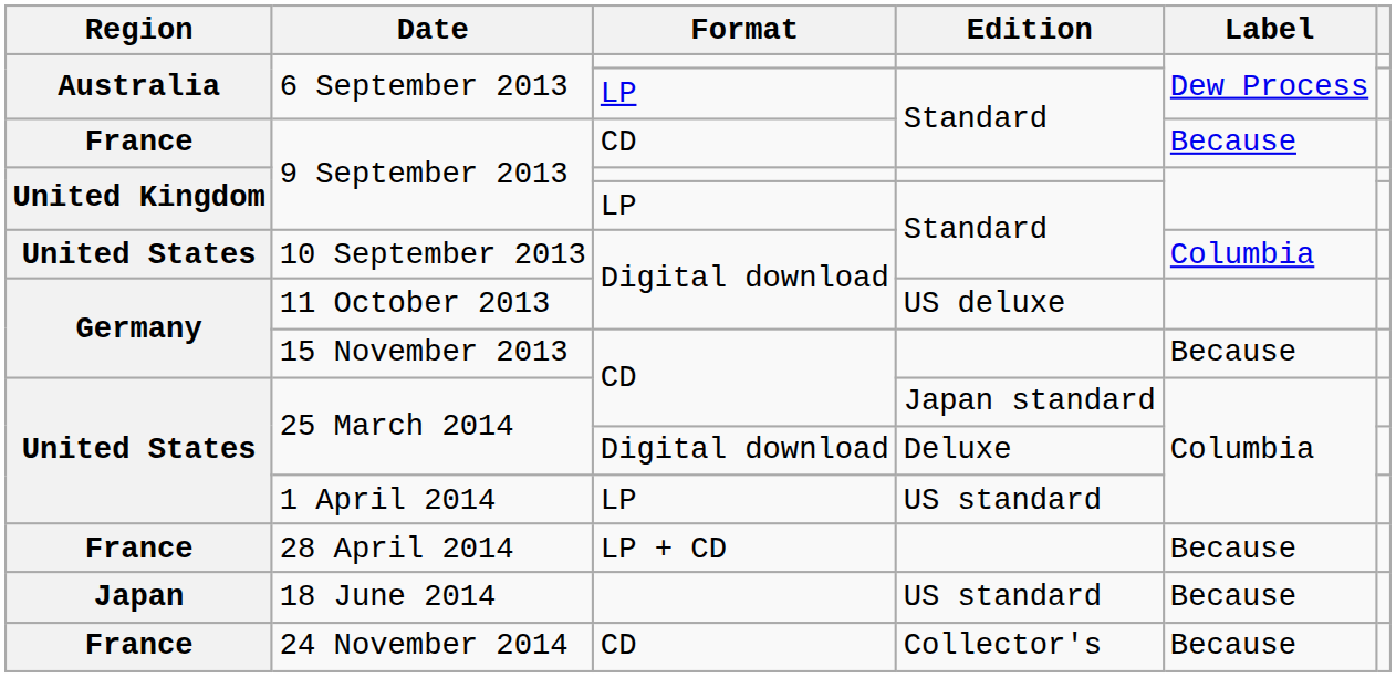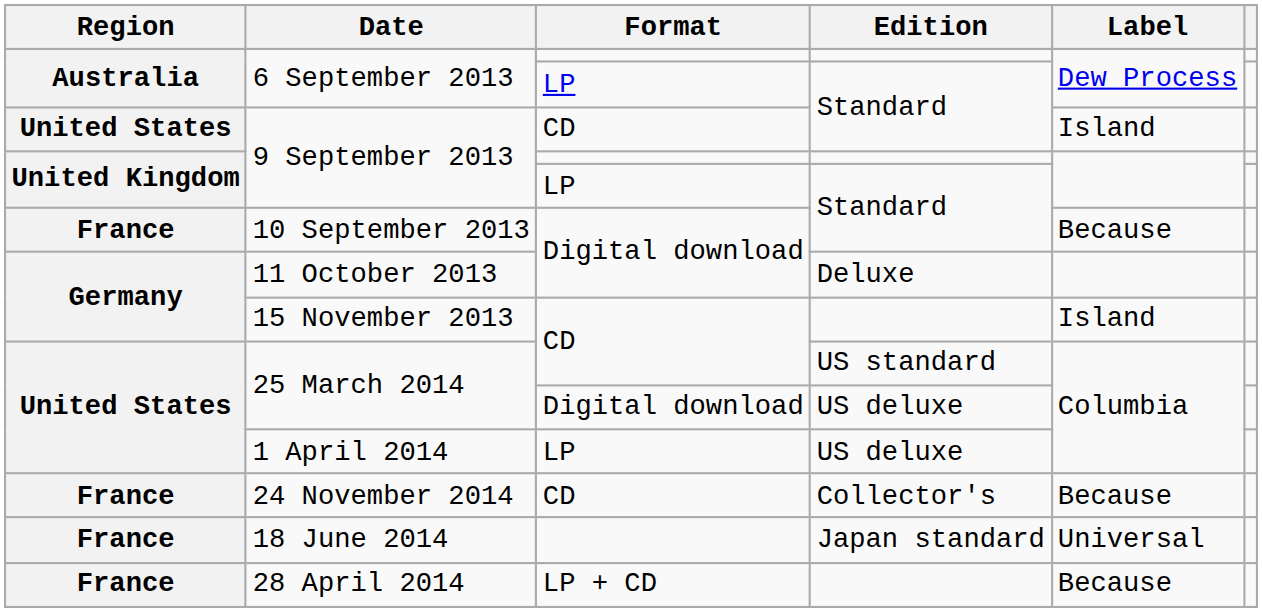 <table class="wikitable plainrowheaders">
 <tr>
 <th scope="col">Region</th>
 <th scope="col">Date</th>
 <th scope="col">Format</th>
 <th scope="col">Edition</th>
 <th scope="col">Label</th>
 <th scope="col"></th>
 </tr>
 <tr>
 <th scope="row" rowspan="2">Australia</th>
 <td rowspan="2">6 September 2013</td>
 <td></td>
 <td></td>
 <td rowspan="2"><a href='#'>Dew Process</a></td>
 <td align="center"></td>
 </tr>
 <tr>
 <td><a href='#'>LP</a></td>
 <td rowspan="2">Standard</td>
 <td align="center"></td>
 </tr>
 <tr>
-<th scope="row">France</th>
+<th scope="row">United States</th>
 <td rowspan="3">9 September 2013</td>
 <td>CD</td>
-<td><a href='#'>Because</a></td>
+<td>Island</td>
 <td align="center"></td>
 </tr>
 <tr>
 <th scope="row" rowspan="2">United Kingdom</th>
 <td></td>
 <td></td>
 <td rowspan="2"></td>
 <td align="center"></td>
 </tr>
 <tr>
 <td>LP</td>
 <td rowspan="2">Standard</td>
 <td align="center"></td>
 </tr>
 <tr>
-<th scope="row">United States</th>
+<th scope="row">France</th>
 <td>10 September 2013</td>
 <td rowspan="2">Digital download</td>
-<td><a href='#'>Columbia</a></td>
+<td>Because</td>
 <td align="center"></td>
 </tr>
 <tr>
 <th scope="row" rowspan="2">Germany</th>
 <td>11 October 2013</td>
-<td>US deluxe</td>
+<td>Deluxe</td>
 <td></td>
 <td align="center"></td>
 </tr>
 <tr>
 <td>15 November 2013</td>
 <td rowspan="2">CD</td>
 <td></td>
-<td>Because</td>
+<td>Island</td>
 <td align="center"></td>
 </tr>
 <tr>
 <th scope="row" rowspan="3">United States</th>
 <td rowspan="2">25 March 2014</td>
-<td>Japan standard</td>
+<td>US standard</td>
 <td rowspan="3">Columbia</td>
 <td align="center"></td>
 </tr>
 <tr>
 <td>Digital download</td>
-<td>Deluxe</td>
+<td>US deluxe</td>
 <td align="center"></td>
 </tr>
 <tr>
 <td>1 April 2014</td>
 <td>LP</td>
-<td>US standard</td>
+<td>US deluxe</td>
+<td align="center"></td>
+</tr>
+<tr>
+<th scope="row">France</th>
+<td>24 November 2014</td>
+<td>CD</td>
+<td>Collector's</td>
+<td>Because</td>
+<td align="center"></td>
+</tr>
+<tr>
+<th scope="row">France</th>
+<td>18 June 2014</td>
+<td></td>
+<td>Japan standard</td>
+<td>Universal</td>
 <td align="center"></td>
 </tr>
 <tr>
 <th scope="row">France</th>
 <td>28 April 2014</td>
 <td>LP + CD</td>
 <td></td>
 <td>Because</td>
 <td align="center"></td>
 </tr>
-<tr>
-<th scope="row">Japan</th>
-<td>18 June 2014</td>
-<td></td>
-<td>US standard</td>
-<td>Because</td>
-<td align="center"></td>
-</tr>
-<tr>
-<th scope="row">France</th>
-<td>24 November 2014</td>
-<td>CD</td>
-<td>Collector's</td>
-<td>Because</td>
-<td align="center"></td>
-</tr>
 </table>
